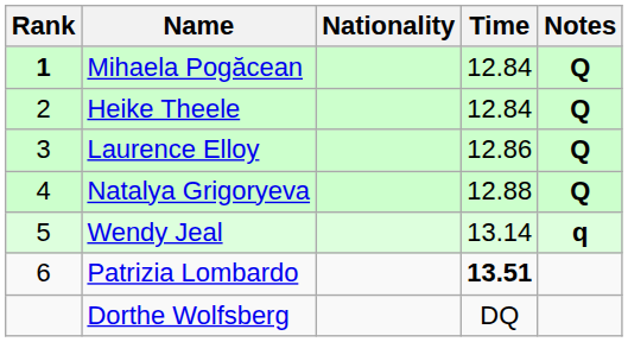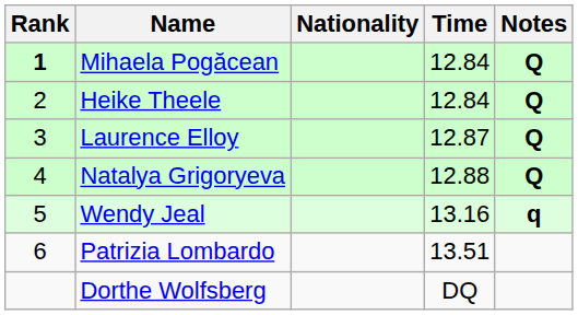 <table class="wikitable sortable" style="text-align:center">
 <tr>
 <th>Rank</th>
 <th>Name</th>
 <th>Nationality</th>
 <th>Time</th>
 <th>Notes</th>
 </tr>
 <tr bgcolor=ccffcc>
 <td><strong>1</strong></td>
 <td align=left><a href='#'>Mihaela Pogăcean</a></td>
 <td align=left></td>
 <td>12.84</td>
 <td><strong>Q</strong></td>
 </tr>
 <tr bgcolor=ccffcc>
 <td>2</td>
 <td align=left><a href='#'>Heike Theele</a></td>
 <td align=left></td>
 <td>12.84</td>
 <td><strong>Q</strong></td>
 </tr>
 <tr bgcolor=ccffcc>
 <td>3</td>
 <td align=left><a href='#'>Laurence Elloy</a></td>
 <td align=left></td>
-<td>12.86</td>
+<td>12.87</td>
 <td><strong>Q</strong></td>
 </tr>
 <tr bgcolor=ccffcc>
 <td>4</td>
 <td align=left><a href='#'>Natalya Grigoryeva</a></td>
 <td align=left></td>
 <td>12.88</td>
 <td><strong>Q</strong></td>
 </tr>
 <tr bgcolor=ddffdd>
 <td>5</td>
 <td align=left><a href='#'>Wendy Jeal</a></td>
 <td align=left></td>
-<td>13.14</td>
+<td>13.16</td>
 <td><strong>q</strong></td>
 </tr>
 <tr>
 <td>6</td>
 <td align=left><a href='#'>Patrizia Lombardo</a></td>
 <td align=left></td>
-<td><strong>13.51</strong></td>
+<td>13.51</td>
 <td></td>
 </tr>
 <tr>
 <td></td>
 <td align=left><a href='#'>Dorthe Wolfsberg</a></td>
 <td align=left></td>
 <td>DQ</td>
 <td></td>
 </tr>
 </table>
